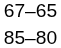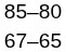 <table style="text-align:center">
 <tr>
 <th width=200></th>
 <th width=100></th>
 <th width=200></th>
 </tr>
 <tr>
 <td align=right><strong></strong></td>
-<td align=center>67–65</td>
+<td align=center>85–80</td>
 <td align=left></td>
 </tr>
 <tr>
 <td align=right><strong></strong></td>
-<td align=center>85–80</td>
+<td align=center>67–65</td>
 <td align=left></td>
 </tr>
 </table>
